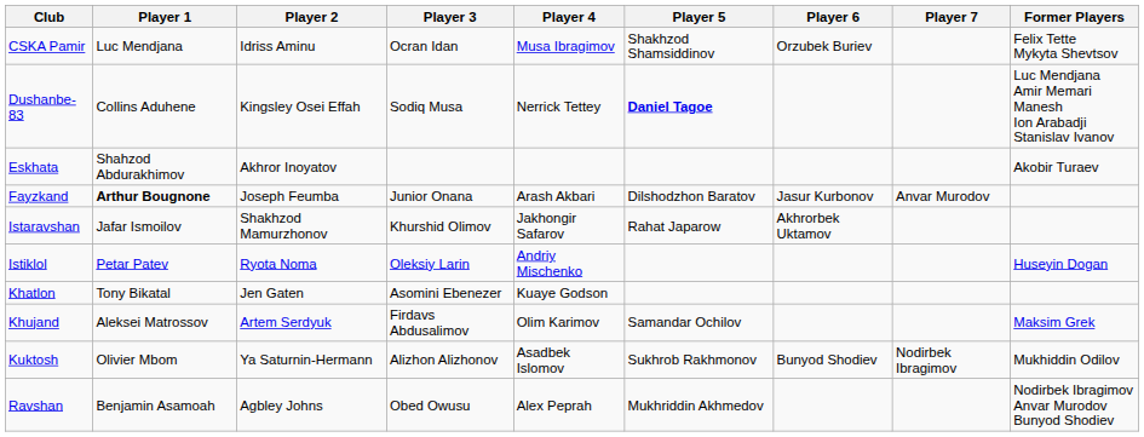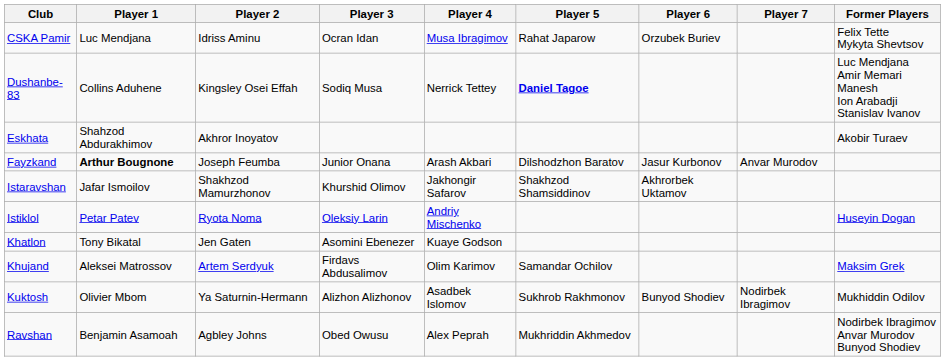 <table class="wikitable" style="font-size:95%;">
 <tr>
 <th>Club</th>
 <th>Player 1</th>
 <th>Player 2</th>
 <th>Player 3</th>
 <th>Player 4</th>
 <th>Player 5</th>
 <th>Player 6</th>
 <th>Player 7</th>
 <th>Former Players</th>
 </tr>
 <tr>
 <td><a href='#'>CSKA Pamir</a></td>
 <td> Luc Mendjana</td>
 <td> Idriss Aminu</td>
 <td> Ocran Idan</td>
 <td> <a href='#'>Musa Ibragimov</a></td>
-<td> Shakhzod Shamsiddinov</td>
+<td> Rahat Japarow</td>
 <td> Orzubek Buriev</td>
 <td></td>
 <td> Felix Tette <br>  Mykyta Shevtsov</td>
 </tr>
 <tr>
 <td><a href='#'>Dushanbe-83</a></td>
 <td> Collins Aduhene</td>
 <td> Kingsley Osei Effah</td>
 <td> Sodiq Musa</td>
 <td> Nerrick Tettey</td>
 <td> <strong><a href='#'>Daniel Tagoe</a></strong></td>
 <td></td>
 <td></td>
 <td> Luc Mendjana <br>  Amir Memari Manesh <br>  Ion Arabadji <br>  Stanislav Ivanov</td>
 </tr>
 <tr>
 <td><a href='#'>Eskhata</a></td>
 <td> Shahzod Abdurakhimov</td>
 <td> Akhror Inoyatov</td>
 <td></td>
 <td></td>
 <td></td>
 <td></td>
 <td></td>
 <td> Akobir Turaev</td>
 </tr>
 <tr>
 <td><a href='#'>Fayzkand</a></td>
 <td><strong> Arthur Bougnone</strong></td>
 <td> Joseph Feumba</td>
 <td> Junior Onana</td>
 <td> Arash Akbari</td>
 <td> Dilshodzhon Baratov</td>
 <td> Jasur Kurbonov</td>
 <td> Anvar Murodov</td>
 <td></td>
 </tr>
 <tr>
 <td><a href='#'>Istaravshan</a></td>
 <td> Jafar Ismoilov</td>
 <td> Shakhzod Mamurzhonov</td>
 <td> Khurshid Olimov</td>
 <td> Jakhongir Safarov</td>
-<td> Rahat Japarow</td>
+<td> Shakhzod Shamsiddinov</td>
 <td> Akhrorbek Uktamov</td>
 <td></td>
 <td></td>
 </tr>
 <tr>
 <td><a href='#'>Istiklol</a></td>
 <td> <a href='#'>Petar Patev</a></td>
 <td> <a href='#'>Ryota Noma</a></td>
 <td> <a href='#'>Oleksiy Larin</a></td>
 <td> <a href='#'>Andriy Mischenko</a></td>
 <td></td>
 <td></td>
 <td></td>
 <td> <a href='#'>Huseyin Dogan</a></td>
 </tr>
 <tr>
 <td><a href='#'>Khatlon</a></td>
 <td> Tony Bikatal</td>
 <td> Jen Gaten</td>
 <td> Asomini Ebenezer</td>
 <td> Kuaye Godson</td>
 <td></td>
 <td></td>
 <td></td>
 <td></td>
 </tr>
 <tr>
 <td><a href='#'>Khujand</a></td>
 <td> Aleksei Matrossov</td>
 <td> <a href='#'>Artem Serdyuk</a></td>
 <td> Firdavs Abdusalimov</td>
 <td> Olim Karimov</td>
 <td> Samandar Ochilov</td>
 <td></td>
 <td></td>
 <td> <a href='#'>Maksim Grek</a></td>
 </tr>
 <tr>
 <td><a href='#'>Kuktosh</a></td>
 <td> Olivier Mbom</td>
 <td> Ya Saturnin-Hermann</td>
 <td> Alizhon Alizhonov</td>
 <td> Asadbek Islomov</td>
 <td> Sukhrob Rakhmonov</td>
 <td> Bunyod Shodiev</td>
 <td> Nodirbek Ibragimov</td>
 <td> Mukhiddin Odilov</td>
 </tr>
 <tr>
 <td><a href='#'>Ravshan</a></td>
 <td> Benjamin Asamoah</td>
 <td> Agbley Johns</td>
 <td> Obed Owusu</td>
 <td> Alex Peprah</td>
 <td> Mukhriddin Akhmedov</td>
 <td></td>
 <td></td>
 <td> Nodirbek Ibragimov <br>  Anvar Murodov <br>  Bunyod Shodiev</td>
 </tr>
 </table>
